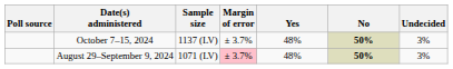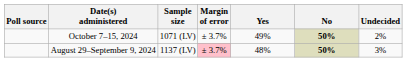 <table class="wikitable" style="font-size:90%;text-align:center;">
 <tr valign=bottom>
 <th>Poll source</th>
 <th>Date(s)<br>administered</th>
 <th>Sample<br>size</th>
 <th>Margin<br>of error</th>
 <th style="width:100px;">Yes</th>
 <th style="width:100px;">No</th>
 <th>Undecided</th>
 </tr>
 <tr>
 <td style="text-align:left;"></td>
 <td>October 7–15, 2024</td>
-<td>1137 (LV)</td>
+<td>1071 (LV)</td>
 <td>± 3.7%</td>
-<td>48%</td>
+<td>49%</td>
 <td style="background: #DEDEBD"><strong>50%</strong></td>
-<td>3%</td>
+<td>2%</td>
 </tr>
 <tr>
 <td style="text-align:left;"></td>
 <td>August 29–September 9, 2024</td>
-<td>1071 (LV)</td>
+<td>1137 (LV)</td>
 <td style="background: pink;">± 3.7%</td>
 <td>48%</td>
 <td style="background: #DEDEBD"><strong>50%</strong></td>
 <td>3%</td>
 </tr>
 </table>
